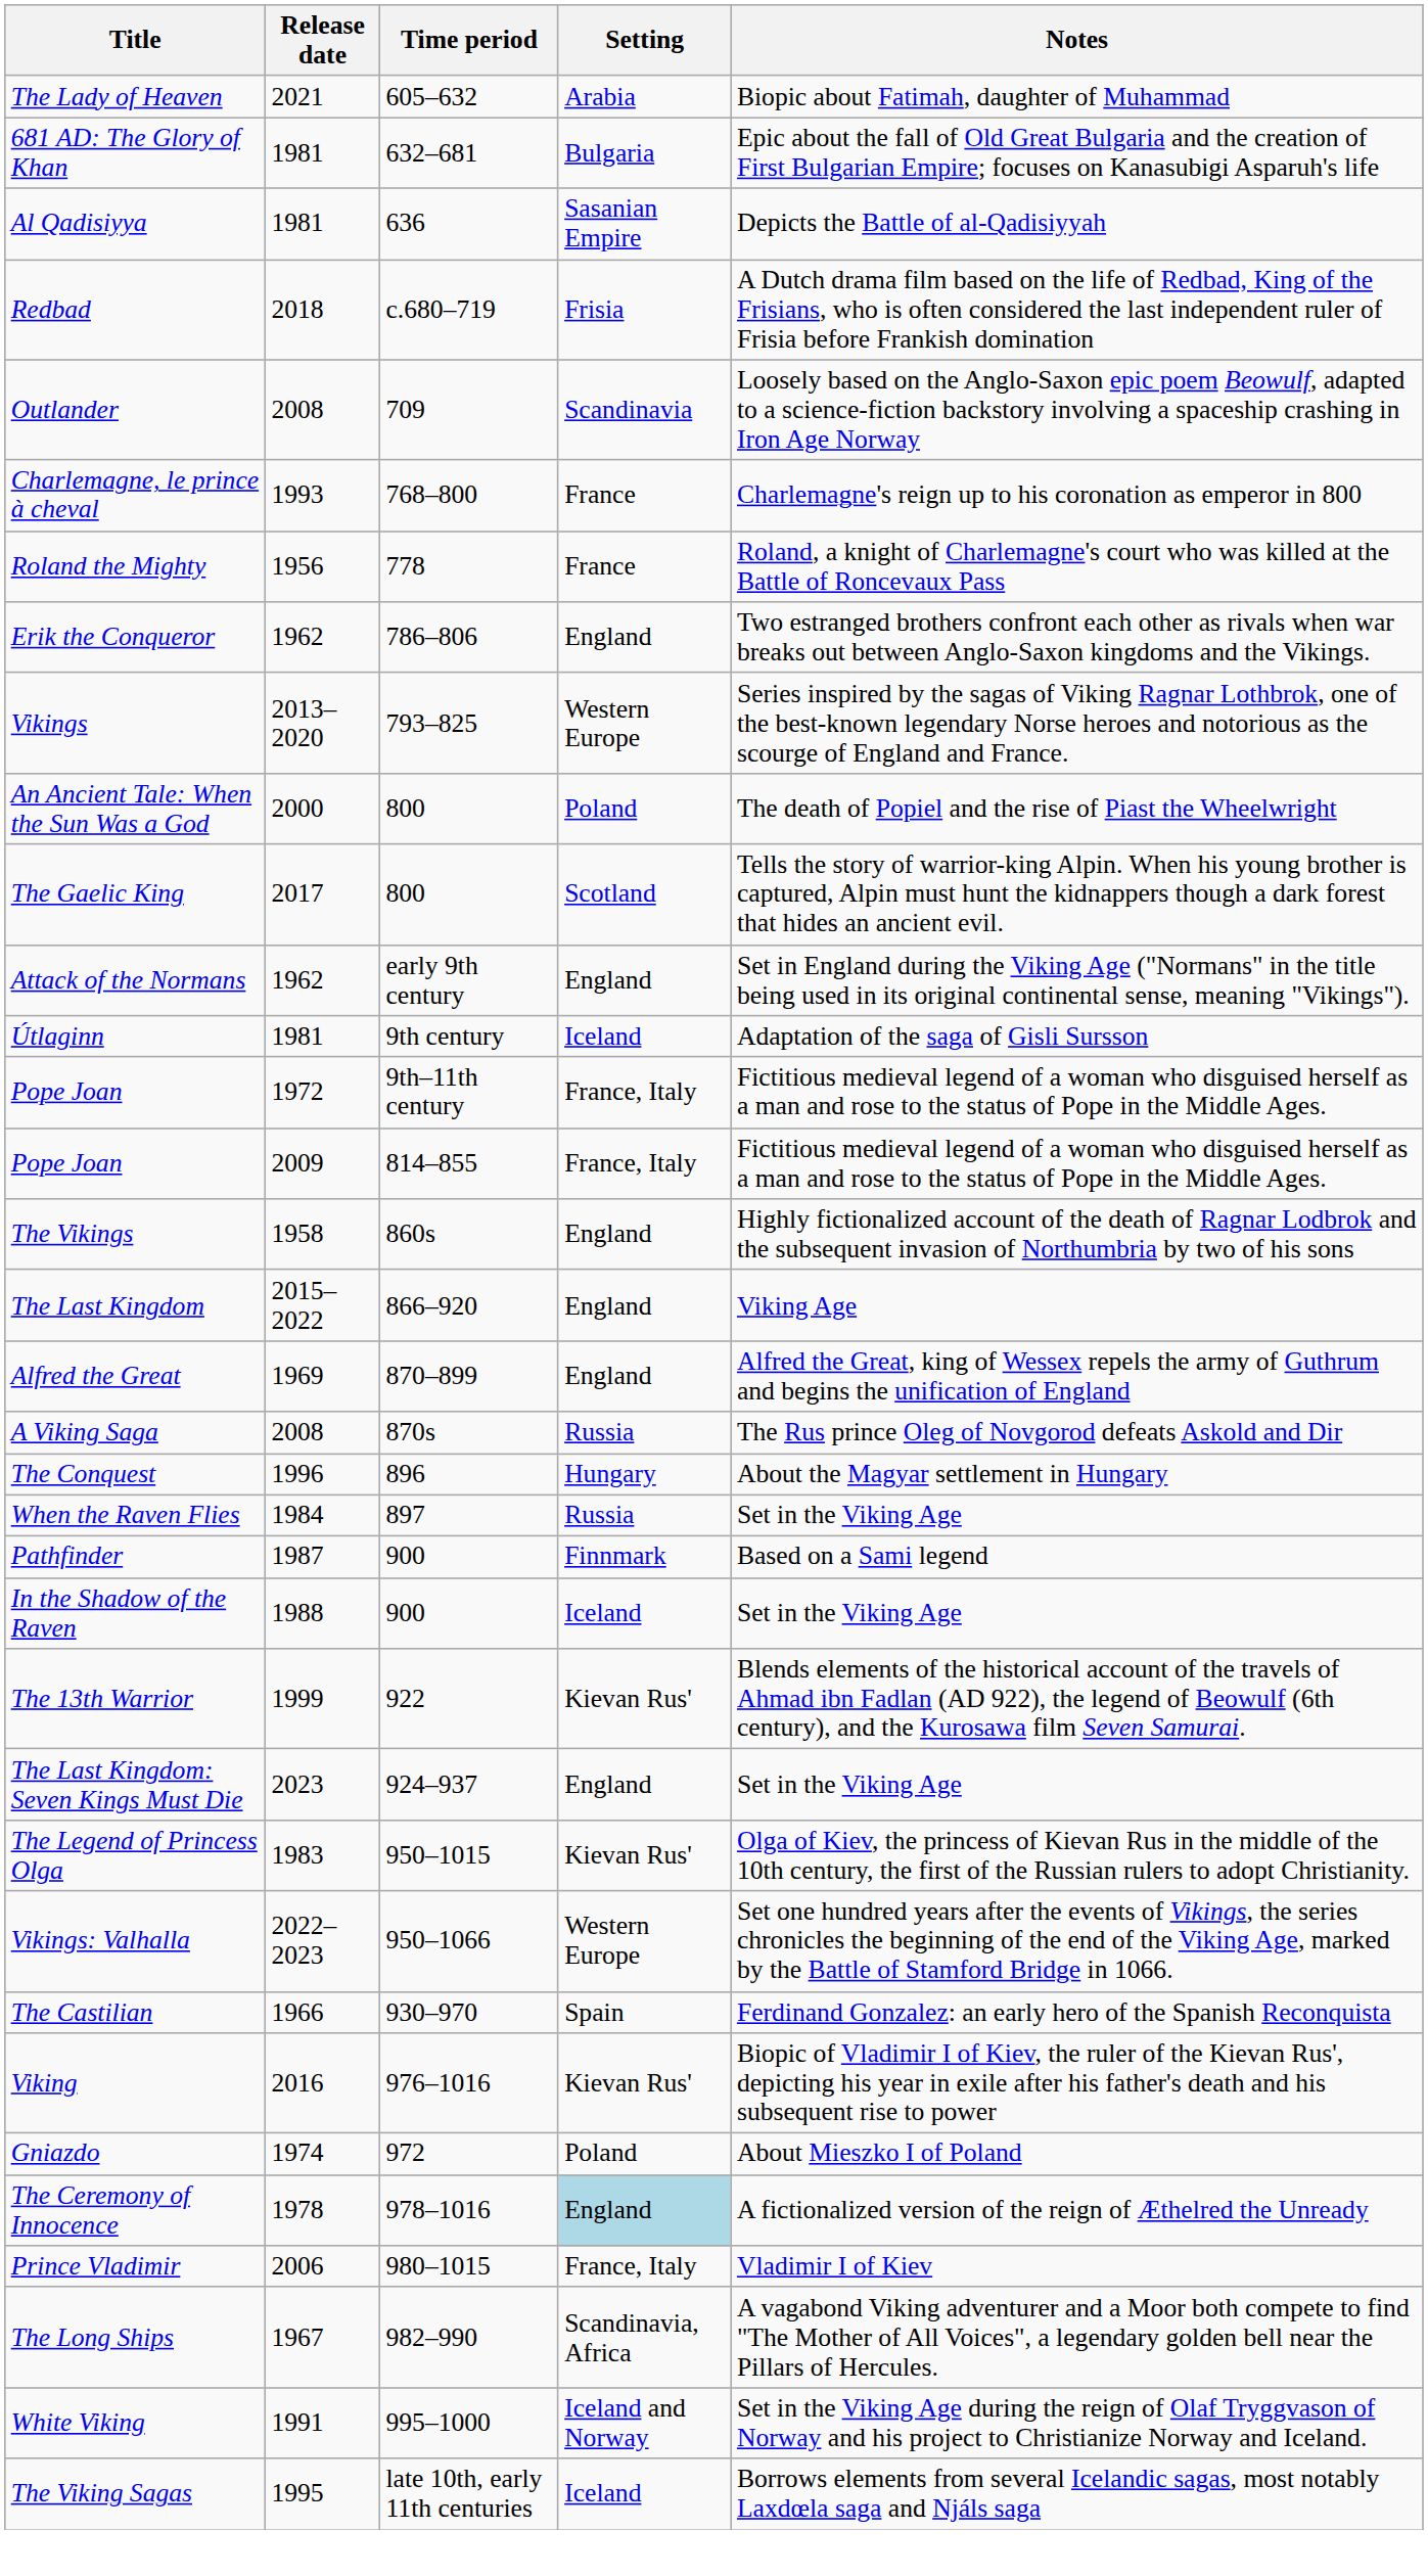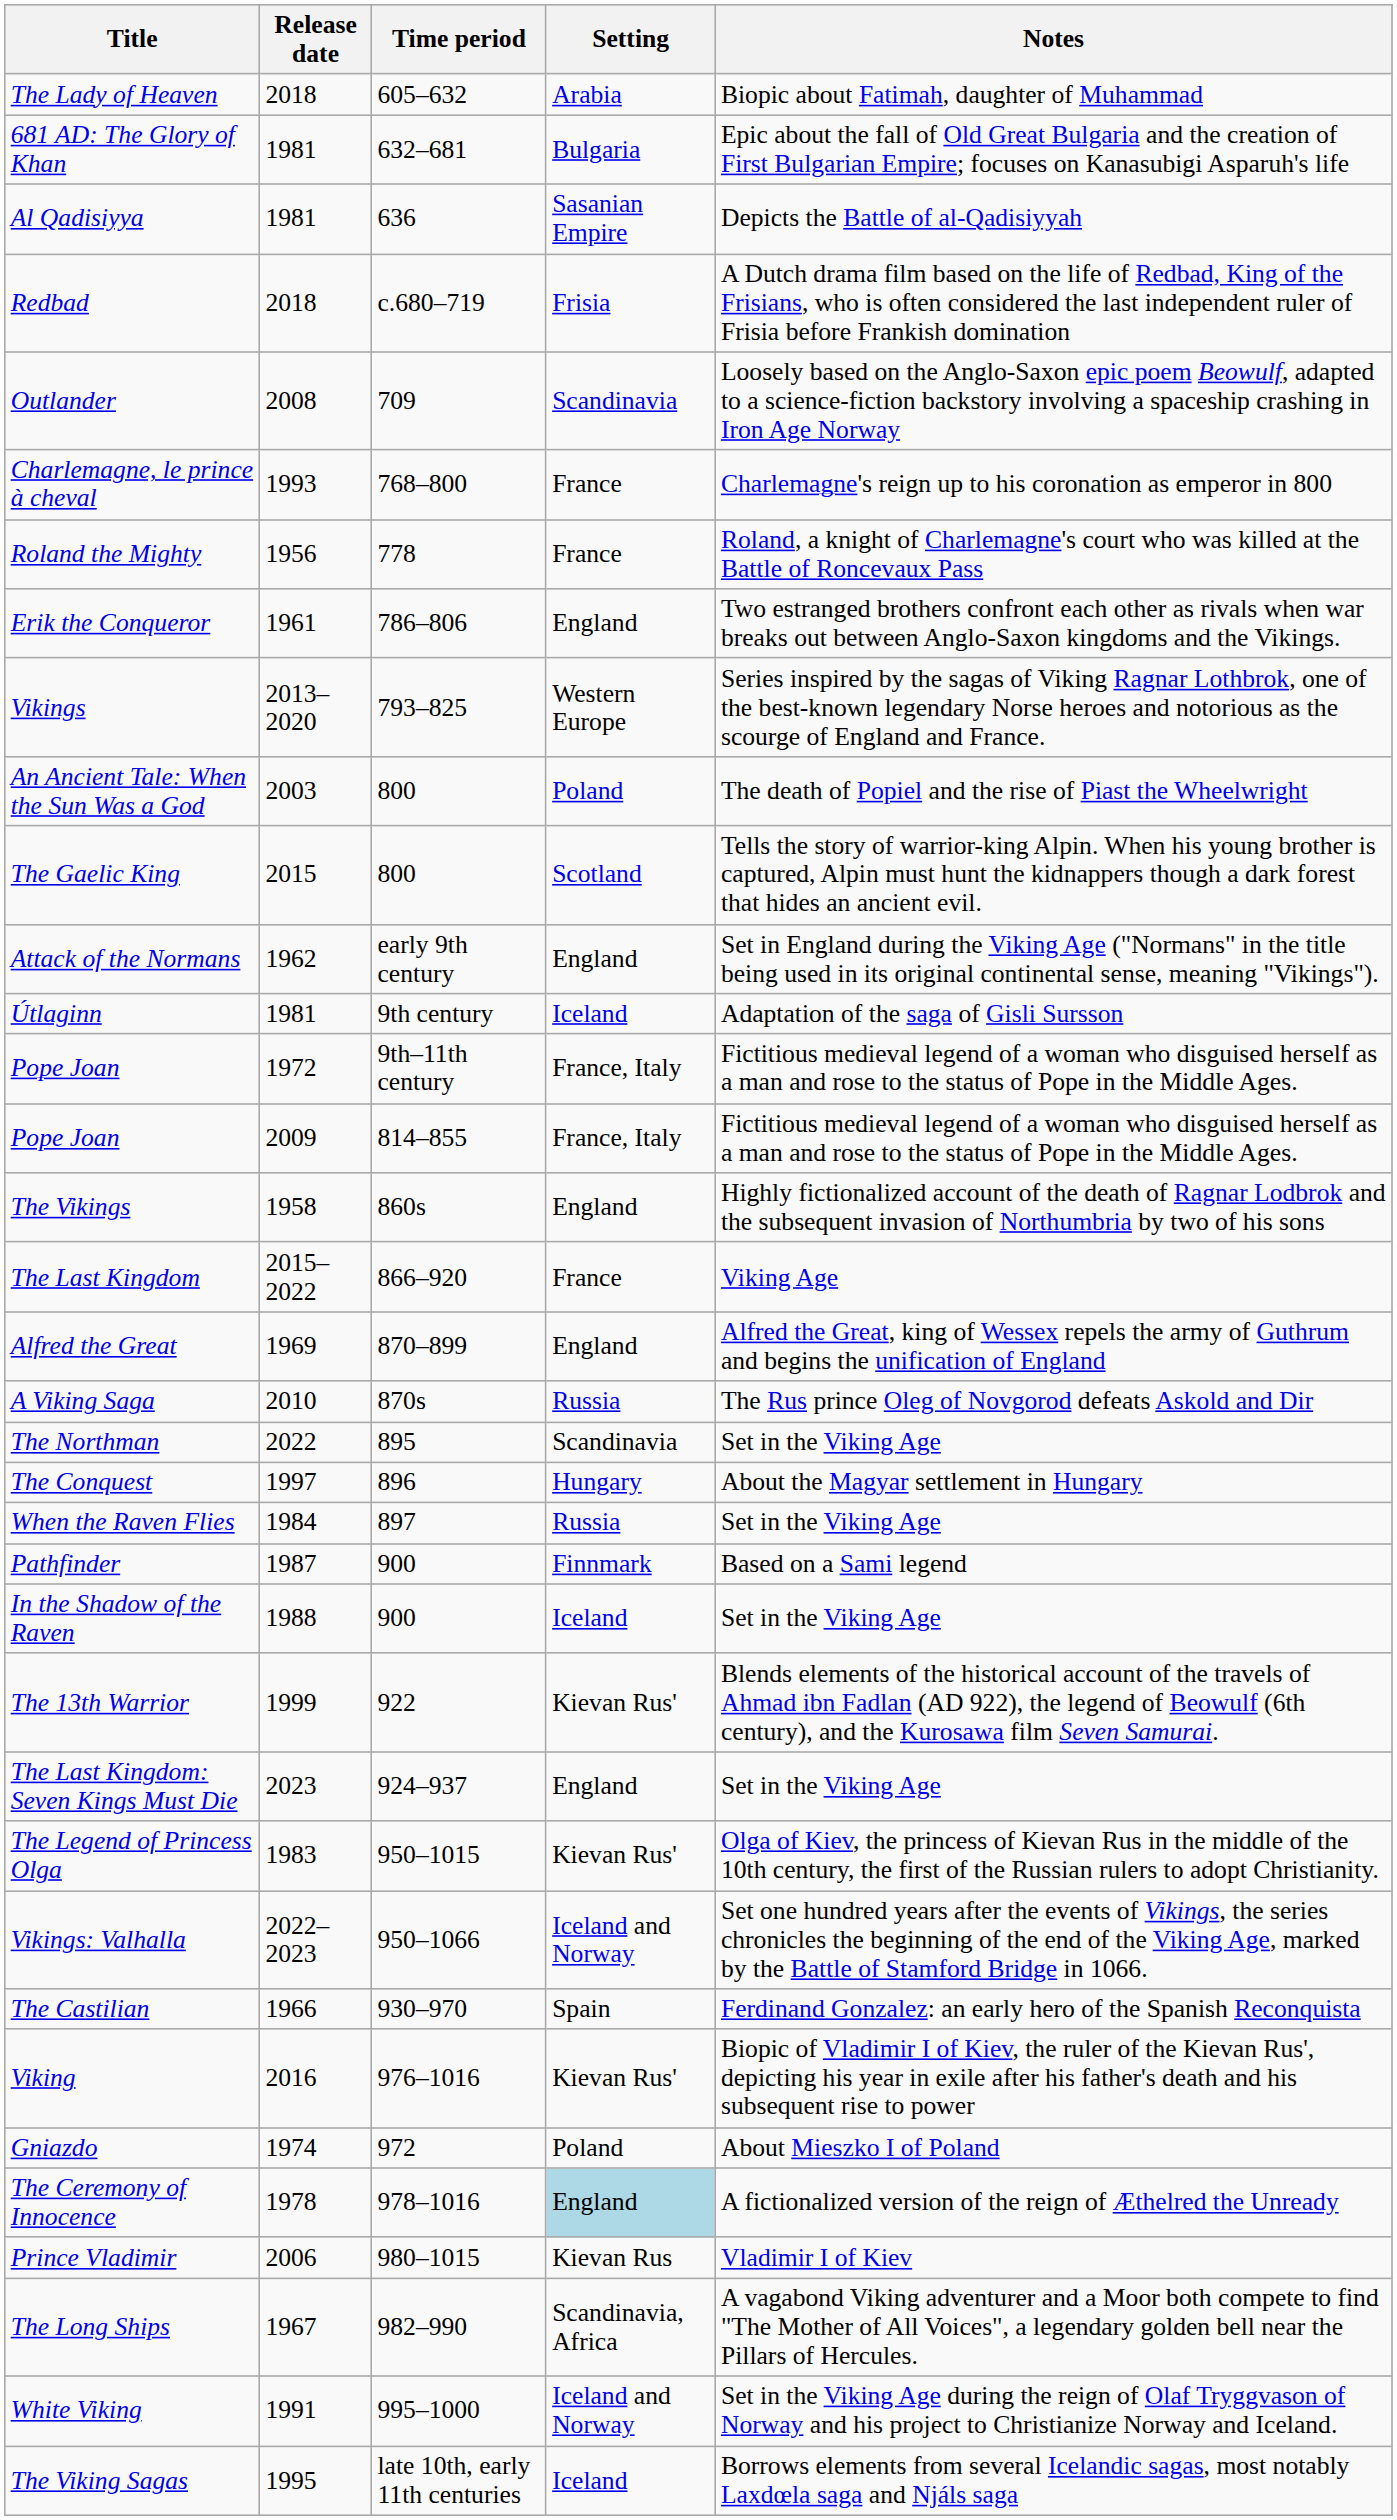 <table class="wikitable sortable">
 <tr>
 <th scope="col">Title</th>
 <th scope="col">Release date</th>
 <th scope="col">Time period</th>
 <th scope="col">Setting</th>
 <th scope="col" class="unsortable">Notes</th>
 </tr>
 <tr>
 <td><em><a href='#'>The Lady of Heaven</a></em></td>
-<td>2021</td>
+<td>2018</td>
 <td>605–632</td>
 <td><a href='#'>Arabia</a></td>
 <td>Biopic about <a href='#'>Fatimah</a>, daughter of <a href='#'>Muhammad</a></td>
 </tr>
 <tr>
 <td><em><a href='#'>681 AD: The Glory of Khan</a></em></td>
 <td>1981</td>
 <td>632–681</td>
 <td><a href='#'>Bulgaria</a></td>
 <td>Epic about the fall of <a href='#'>Old Great Bulgaria</a> and the creation of <a href='#'>First Bulgarian Empire</a>; focuses on Kanasubigi Asparuh's life</td>
 </tr>
 <tr>
 <td><em><a href='#'>Al Qadisiyya</a></em></td>
 <td>1981</td>
 <td>636</td>
 <td><a href='#'>Sasanian Empire</a></td>
 <td>Depicts the <a href='#'>Battle of al-Qadisiyyah</a></td>
 </tr>
 <tr>
 <td><em><a href='#'>Redbad</a></em></td>
 <td>2018</td>
 <td>c.680–719</td>
 <td><a href='#'>Frisia</a></td>
 <td>A Dutch drama film based on the life of <a href='#'>Redbad, King of the Frisians</a>, who is often considered the last independent ruler of Frisia before Frankish domination</td>
 </tr>
 <tr>
 <td><em><a href='#'>Outlander</a></em></td>
 <td>2008</td>
 <td>709</td>
 <td><a href='#'>Scandinavia</a></td>
 <td>Loosely based on the Anglo-Saxon <a href='#'>epic poem</a> <em><a href='#'>Beowulf</a></em>, adapted to a science-fiction backstory involving a spaceship crashing in <a href='#'>Iron Age Norway</a></td>
 </tr>
 <tr>
 <td><em><a href='#'>Charlemagne, le prince à cheval</a></em></td>
 <td>1993</td>
 <td>768–800</td>
 <td>France</td>
 <td><a href='#'>Charlemagne</a>'s reign up to his coronation as emperor in 800</td>
 </tr>
 <tr>
 <td><em><a href='#'>Roland the Mighty</a></em></td>
 <td>1956</td>
 <td>778</td>
 <td>France</td>
 <td><a href='#'>Roland</a>, a knight of <a href='#'>Charlemagne</a>'s court who was killed at the <a href='#'>Battle of Roncevaux Pass</a></td>
 </tr>
 <tr>
 <td><em><a href='#'>Erik the Conqueror</a></em></td>
-<td>1962</td>
+<td>1961</td>
 <td>786–806</td>
 <td>England</td>
 <td>Two estranged brothers confront each other as rivals when war breaks out between Anglo-Saxon kingdoms and the Vikings.</td>
 </tr>
 <tr>
 <td><em><a href='#'>Vikings</a></em></td>
 <td>2013–2020</td>
 <td>793–825</td>
 <td>Western Europe</td>
 <td>Series inspired by the sagas of Viking <a href='#'>Ragnar Lothbrok</a>, one of the best-known legendary Norse heroes and notorious as the scourge of England and France.</td>
 </tr>
 <tr>
 <td><em><a href='#'>An Ancient Tale: When the Sun Was a God</a></em></td>
-<td>2000</td>
+<td>2003</td>
 <td>800</td>
 <td><a href='#'>Poland</a></td>
 <td>The death of <a href='#'>Popiel</a> and the rise of <a href='#'>Piast the Wheelwright</a></td>
 </tr>
 <tr>
 <td><em><a href='#'>The Gaelic King</a></em></td>
-<td>2017</td>
+<td>2015</td>
 <td>800</td>
 <td><a href='#'>Scotland</a></td>
 <td>Tells the story of warrior-king Alpin. When his young brother is captured, Alpin must hunt the kidnappers though a dark forest that hides an ancient evil.</td>
 </tr>
 <tr>
 <td><em><a href='#'>Attack of the Normans</a></em></td>
 <td>1962</td>
 <td>early 9th century</td>
 <td>England</td>
 <td>Set in England during the <a href='#'>Viking Age</a> ("Normans" in the title being used in its original continental sense, meaning "Vikings").</td>
 </tr>
 <tr>
 <td><em><a href='#'>Útlaginn</a></em></td>
 <td>1981</td>
 <td>9th century</td>
 <td><a href='#'>Iceland</a></td>
 <td>Adaptation of the <a href='#'>saga</a> of <a href='#'>Gisli Sursson</a></td>
 </tr>
 <tr>
 <td><em><a href='#'>Pope Joan</a></em></td>
 <td>1972</td>
 <td>9th–11th century</td>
 <td>France, Italy</td>
 <td>Fictitious medieval legend of a woman who disguised herself as a man and rose to the status of Pope in the Middle Ages.</td>
 </tr>
 <tr>
 <td><em><a href='#'>Pope Joan</a></em></td>
 <td>2009</td>
 <td>814–855</td>
 <td>France, Italy</td>
 <td>Fictitious medieval legend of a woman who disguised herself as a man and rose to the status of Pope in the Middle Ages.</td>
 </tr>
 <tr>
 <td><em><a href='#'>The Vikings</a></em></td>
 <td>1958</td>
 <td>860s</td>
 <td>England</td>
 <td>Highly fictionalized account of the death of <a href='#'>Ragnar Lodbrok</a> and the subsequent invasion of <a href='#'>Northumbria</a> by two of his sons</td>
 </tr>
 <tr>
 <td><em><a href='#'>The Last Kingdom</a></em></td>
 <td>2015–2022</td>
 <td>866–920</td>
-<td>England</td>
+<td>France</td>
 <td><a href='#'>Viking Age</a></td>
 </tr>
 <tr>
 <td><em><a href='#'>Alfred the Great</a></em></td>
 <td>1969</td>
 <td>870–899</td>
 <td>England</td>
 <td><a href='#'>Alfred the Great</a>, king of <a href='#'>Wessex</a> repels the army of <a href='#'>Guthrum</a> and begins the <a href='#'>unification of England</a></td>
 </tr>
 <tr>
 <td><em><a href='#'>A Viking Saga</a></em></td>
-<td>2008</td>
+<td>2010</td>
 <td>870s</td>
 <td><a href='#'>Russia</a></td>
 <td>The <a href='#'>Rus</a> prince <a href='#'>Oleg of Novgorod</a> defeats <a href='#'>Askold and Dir</a></td>
 </tr>
 <tr>
+<td><em><a href='#'>The Northman</a></em></td>
+<td>2022</td>
+<td>895</td>
+<td>Scandinavia</td>
+<td>Set in the <a href='#'>Viking Age</a></td>
+</tr>
+<tr>
 <td><em><a href='#'>The Conquest</a></em></td>
-<td>1996</td>
+<td>1997</td>
 <td>896</td>
 <td><a href='#'>Hungary</a></td>
 <td>About the <a href='#'>Magyar</a> settlement in <a href='#'>Hungary</a></td>
 </tr>
 <tr>
 <td><em><a href='#'>When the Raven Flies</a></em></td>
 <td>1984</td>
 <td>897</td>
 <td><a href='#'>Russia</a></td>
 <td>Set in the <a href='#'>Viking Age</a></td>
 </tr>
 <tr>
 <td><em><a href='#'>Pathfinder</a></em></td>
 <td>1987</td>
 <td>900</td>
 <td><a href='#'>Finnmark</a></td>
 <td>Based on a <a href='#'>Sami</a> legend</td>
 </tr>
 <tr>
 <td><em><a href='#'>In the Shadow of the Raven</a></em></td>
 <td>1988</td>
 <td>900</td>
 <td><a href='#'>Iceland</a></td>
 <td>Set in the <a href='#'>Viking Age</a></td>
 </tr>
 <tr>
 <td><em><a href='#'>The 13th Warrior</a></em></td>
 <td>1999</td>
 <td>922</td>
 <td>Kievan Rus'</td>
 <td>Blends elements of the historical account of the travels of <a href='#'>Ahmad ibn Fadlan</a> (AD 922), the legend of <a href='#'>Beowulf</a> (6th century), and the <a href='#'>Kurosawa</a> film <em><a href='#'>Seven Samurai</a></em>.</td>
 </tr>
 <tr>
 <td><em><a href='#'>The Last Kingdom: Seven Kings Must Die</a></em></td>
 <td>2023</td>
 <td>924–937</td>
 <td>England</td>
 <td>Set in the <a href='#'>Viking Age</a></td>
 </tr>
 <tr>
 <td><em><a href='#'>The Legend of Princess Olga</a></em></td>
 <td>1983</td>
 <td>950–1015</td>
 <td>Kievan Rus'</td>
 <td><a href='#'>Olga of Kiev</a>, the princess of Kievan Rus in the middle of the 10th century, the first of the Russian rulers to adopt Christianity.</td>
 </tr>
 <tr>
 <td><em><a href='#'>Vikings: Valhalla</a></em></td>
 <td>2022–2023</td>
 <td>950–1066</td>
-<td>Western Europe</td>
+<td><a href='#'>Iceland</a> and <a href='#'>Norway</a></td>
 <td>Set one hundred years after the events of <em><a href='#'>Vikings</a></em>, the series chronicles the beginning of the end of the <a href='#'>Viking Age</a>, marked by the <a href='#'>Battle of Stamford Bridge</a> in 1066.</td>
 </tr>
 <tr>
 <td><em><a href='#'>The Castilian</a></em></td>
 <td>1966</td>
 <td>930–970</td>
 <td>Spain</td>
 <td><a href='#'>Ferdinand Gonzalez</a>: an early hero of the Spanish <a href='#'>Reconquista</a></td>
 </tr>
 <tr>
 <td><em><a href='#'>Viking</a></em></td>
 <td>2016</td>
 <td>976–1016</td>
 <td>Kievan Rus'</td>
 <td>Biopic of <a href='#'>Vladimir I of Kiev</a>, the ruler of the Kievan Rus', depicting his year in exile after his father's death and his subsequent rise to power</td>
 </tr>
 <tr>
 <td><em><a href='#'>Gniazdo</a></em></td>
 <td>1974</td>
 <td>972</td>
 <td>Poland</td>
 <td>About <a href='#'>Mieszko I of Poland</a></td>
 </tr>
 <tr>
 <td><em><a href='#'>The Ceremony of Innocence</a></em></td>
 <td>1978</td>
 <td>978–1016</td>
 <td style="background: lightblue;">England</td>
 <td>A fictionalized version of the reign of <a href='#'>Æthelred the Unready</a></td>
 </tr>
 <tr>
 <td><em><a href='#'>Prince Vladimir</a></em></td>
 <td>2006</td>
 <td>980–1015</td>
-<td>France, Italy</td>
+<td>Kievan Rus</td>
 <td><a href='#'>Vladimir I of Kiev</a></td>
 </tr>
 <tr>
 <td><em><a href='#'>The Long Ships</a></em></td>
 <td>1967</td>
 <td>982–990</td>
 <td>Scandinavia, Africa</td>
 <td>A vagabond Viking adventurer and a Moor both compete to find "The Mother of All Voices", a legendary golden bell near the Pillars of Hercules.</td>
 </tr>
 <tr>
 <td><em><a href='#'>White Viking</a></em></td>
 <td>1991</td>
 <td>995–1000</td>
 <td><a href='#'>Iceland</a> and <a href='#'>Norway</a></td>
 <td>Set in the <a href='#'>Viking Age</a> during the reign of <a href='#'>Olaf Tryggvason of Norway</a> and his project to Christianize Norway and Iceland.</td>
 </tr>
 <tr>
 <td><em><a href='#'>The Viking Sagas</a></em></td>
 <td>1995</td>
 <td>late 10th, early 11th centuries</td>
 <td><a href='#'>Iceland</a></td>
 <td>Borrows elements from several <a href='#'>Icelandic sagas</a>, most notably <a href='#'>Laxdœla saga</a> and <a href='#'>Njáls saga</a></td>
 </tr>
 </table>
